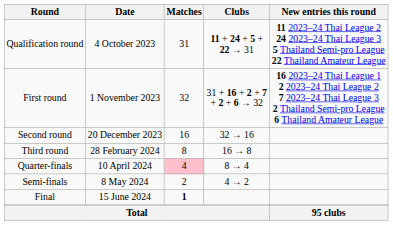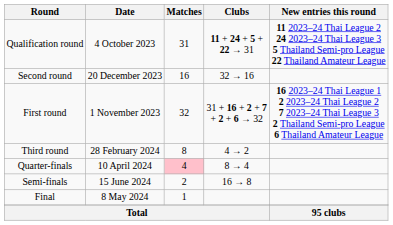 <table class="wikitable">
 <tr>
 <th>Round</th>
 <th>Date</th>
 <th>Matches</th>
 <th width=100>Clubs</th>
 <th>New entries this round</th>
 </tr>
 <tr align=center>
 <td>Qualification round</td>
 <td>4 October 2023</td>
 <td>31</td>
 <td><strong>11</strong> + <strong>24</strong> + <strong>5</strong> + <strong>22</strong> → 31</td>
 <td><strong>11</strong> <a href='#'>2023–24 Thai League 2</a><br><strong>24</strong> <a href='#'>2023–24 Thai League 3</a><br><strong>5</strong> <a href='#'>Thailand Semi-pro League</a><br><strong>22</strong> <a href='#'>Thailand Amateur League</a></td>
 </tr>
 <tr align=center>
+<td>Second round</td>
+<td>20 December 2023</td>
+<td>16</td>
+<td>32 → 16</td>
+<td></td>
+</tr>
+<tr align=center>
 <td>First round</td>
 <td>1 November 2023</td>
 <td>32</td>
 <td>31 + <strong>16</strong> + <strong>2</strong> + <strong>7</strong> + <strong>2</strong> + <strong>6</strong> → 32</td>
 <td><strong>16</strong> <a href='#'>2023–24 Thai League 1</a><br><strong>2</strong> <a href='#'>2023–24 Thai League 2</a><br><strong>7</strong> <a href='#'>2023–24 Thai League 3</a><br><strong>2</strong> <a href='#'>Thailand Semi-pro League</a><br><strong>6</strong> <a href='#'>Thailand Amateur League</a></td>
 </tr>
 <tr align=center>
-<td>Second round</td>
-<td>20 December 2023</td>
-<td>16</td>
-<td>32 → 16</td>
-<td></td>
-</tr>
-<tr align=center>
 <td>Third round</td>
 <td>28 February 2024</td>
 <td>8</td>
-<td>16 → 8</td>
+<td>4 → 2</td>
 <td></td>
 </tr>
 <tr align=center>
 <td>Quarter-finals</td>
 <td>10 April 2024</td>
 <td style="background: pink;">4</td>
 <td>8 → 4</td>
 <td></td>
 </tr>
 <tr align=center>
 <td>Semi-finals</td>
-<td>8 May 2024</td>
+<td>15 June 2024</td>
 <td>2</td>
-<td>4 → 2</td>
+<td>16 → 8</td>
 <td></td>
 </tr>
 <tr align=center>
 <td>Final</td>
-<td>15 June 2024</td>
-<td><strong>1</strong></td>
+<td>8 May 2024</td>
+<td>1</td>
 <td></td>
 <td></td>
 </tr>
 <tr align=left|>
 </tr>
 <tr>
 <th colspan=4>Total</th>
 <th>95 clubs</th>
 </tr>
 </table>
